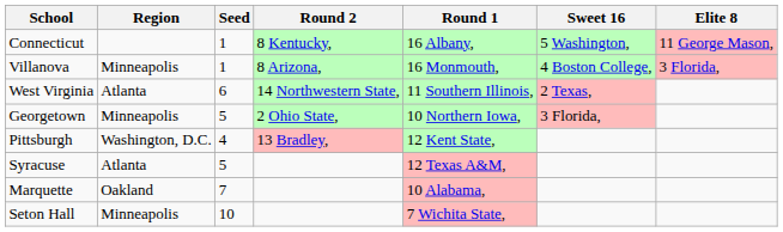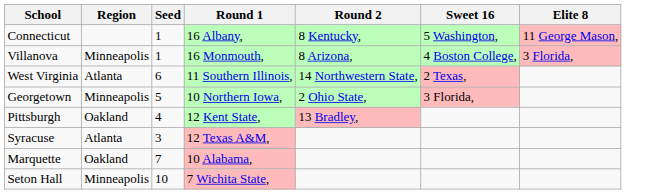 <table class="wikitable">
 <tr>
 <th>School</th>
 <th>Region</th>
 <th>Seed</th>
+<th>Round 1</th>
 <th>Round 2</th>
-<th>Round 1</th>
 <th>Sweet 16</th>
 <th>Elite 8</th>
 </tr>
 <tr>
 <td>Connecticut</td>
 <td></td>
 <td>1</td>
+<td style="background:#bfb;">16 <a href='#'>Albany</a>, </td>
 <td style="background:#bfb;">8 <a href='#'>Kentucky</a>, </td>
-<td style="background:#bfb;">16 <a href='#'>Albany</a>, </td>
 <td style="background:#bfb;">5 <a href='#'>Washington</a>, </td>
 <td style="background:#fbb;">11 <a href='#'>George Mason</a>, </td>
 </tr>
 <tr>
 <td>Villanova</td>
 <td>Minneapolis</td>
 <td>1</td>
+<td style="background:#bfb;">16 <a href='#'>Monmouth</a>, </td>
 <td style="background:#bfb;">8 <a href='#'>Arizona</a>, </td>
-<td style="background:#bfb;">16 <a href='#'>Monmouth</a>, </td>
 <td style="background:#bfb;">4 <a href='#'>Boston College</a>, </td>
 <td style="background:#fbb;">3 <a href='#'>Florida</a>, </td>
 </tr>
 <tr>
 <td>West Virginia</td>
 <td>Atlanta</td>
 <td>6</td>
+<td style="background:#bfb;">11 <a href='#'>Southern Illinois</a>, </td>
 <td style="background:#bfb;">14 <a href='#'>Northwestern State</a>, </td>
-<td style="background:#bfb;">11 <a href='#'>Southern Illinois</a>, </td>
 <td style="background:#fbb;">2 <a href='#'>Texas</a>, </td>
 <td></td>
 </tr>
 <tr>
 <td>Georgetown</td>
 <td>Minneapolis</td>
 <td>5</td>
+<td style="background:#bfb;">10 <a href='#'>Northern Iowa</a>, </td>
 <td style="background:#bfb;">2 <a href='#'>Ohio State</a>, </td>
-<td style="background:#bfb;">10 <a href='#'>Northern Iowa</a>, </td>
 <td style="background:#fbb;">3 Florida, </td>
 <td></td>
 </tr>
 <tr>
 <td>Pittsburgh</td>
-<td>Washington, D.C.</td>
+<td>Oakland</td>
 <td>4</td>
+<td style="background:#bfb;">12 <a href='#'>Kent State</a>, </td>
 <td style="background:#fbb;">13 <a href='#'>Bradley</a>, </td>
-<td style="background:#bfb;">12 <a href='#'>Kent State</a>, </td>
 <td></td>
 <td></td>
 </tr>
 <tr>
 <td>Syracuse</td>
 <td>Atlanta</td>
-<td>5</td>
+<td>3</td>
+<td style="background:#fbb;">12 <a href='#'>Texas A&M</a>, </td>
 <td></td>
-<td style="background:#fbb;">12 <a href='#'>Texas A&M</a>, </td>
 <td></td>
 <td></td>
 </tr>
 <tr>
 <td>Marquette</td>
 <td>Oakland</td>
 <td>7</td>
+<td style="background:#fbb;">10 <a href='#'>Alabama</a>, </td>
 <td></td>
-<td style="background:#fbb;">10 <a href='#'>Alabama</a>, </td>
 <td></td>
 <td></td>
 </tr>
 <tr>
 <td>Seton Hall</td>
 <td>Minneapolis</td>
 <td>10</td>
+<td style="background:#fbb;">7 <a href='#'>Wichita State</a>, </td>
 <td></td>
-<td style="background:#fbb;">7 <a href='#'>Wichita State</a>, </td>
 <td></td>
 <td></td>
 </tr>
 </table>
